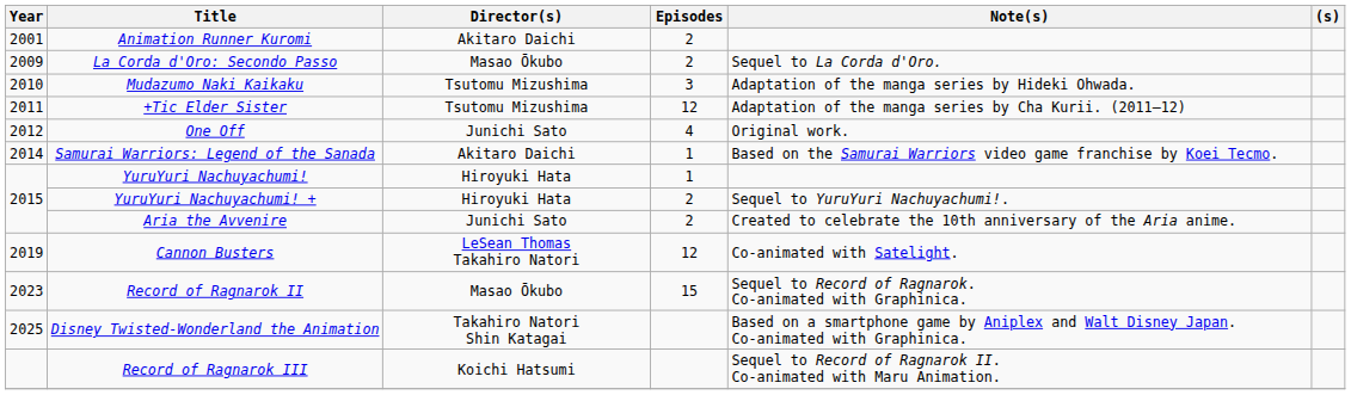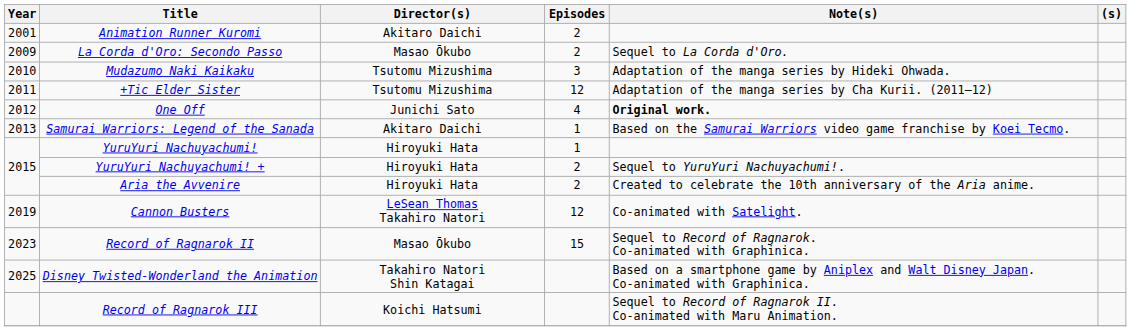 <table class="wikitable sortable" style="text-align:center; margin=auto; ">
 <tr>
 <th scope="col">Year</th>
 <th scope="col" width=25%>Title</th>
 <th scope="col" width=20%>Director(s)</th>
 <th scope="col" class="unsortable">Episodes</th>
 <th scope="col" class="unsortable">Note(s)</th>
 <th scope="col" class="unsortable">(s)</th>
 </tr>
 <tr>
 <td>2001</td>
 <td><em><a href='#'>Animation Runner Kuromi</a></em></td>
 <td>Akitaro Daichi</td>
 <td>2</td>
 <td style="text-align:left;"></td>
 <td></td>
 </tr>
 <tr>
 <td>2009</td>
 <td><em><a href='#'>La Corda d'Oro: Secondo Passo</a></em></td>
 <td>Masao Ōkubo</td>
 <td>2</td>
 <td style="text-align:left;">Sequel to <em>La Corda d'Oro.</em></td>
 <td></td>
 </tr>
 <tr>
 <td>2010</td>
 <td><em><a href='#'>Mudazumo Naki Kaikaku</a></em></td>
 <td>Tsutomu Mizushima</td>
 <td>3</td>
 <td style="text-align:left;">Adaptation of the manga series by Hideki Ohwada.</td>
 <td></td>
 </tr>
 <tr>
 <td>2011</td>
 <td><em><a href='#'>+Tic Elder Sister</a></em></td>
 <td>Tsutomu Mizushima</td>
 <td>12</td>
 <td style="text-align:left;">Adaptation of the manga series by Cha Kurii. (2011–12)</td>
 <td></td>
 </tr>
 <tr>
 <td>2012</td>
 <td><em><a href='#'>One Off</a></em></td>
 <td>Junichi Sato</td>
 <td>4</td>
-<td style="text-align:left;">Original work.</td>
+<td style="text-align:left;"><strong>Original work.</strong></td>
 <td></td>
 </tr>
 <tr>
-<td>2014</td>
+<td>2013</td>
 <td><em><a href='#'>Samurai Warriors: Legend of the Sanada</a></em></td>
 <td>Akitaro Daichi</td>
 <td>1</td>
 <td style="text-align:left;">Based on the <em><a href='#'>Samurai Warriors</a></em> video game franchise by <a href='#'>Koei Tecmo</a>.</td>
 <td></td>
 </tr>
 <tr>
 <td rowspan="3">2015</td>
 <td><em><a href='#'>YuruYuri Nachuyachumi!</a></em></td>
 <td>Hiroyuki Hata</td>
 <td>1</td>
 <td style="text-align:left;"></td>
 <td></td>
 </tr>
 <tr>
 <td><em><a href='#'>YuruYuri Nachuyachumi! +</a></em></td>
 <td>Hiroyuki Hata</td>
 <td>2</td>
 <td style="text-align:left;">Sequel to <em>YuruYuri Nachuyachumi!</em>.</td>
 <td></td>
 </tr>
 <tr>
 <td><em><a href='#'>Aria the Avvenire</a></em></td>
-<td>Junichi Sato</td>
+<td>Hiroyuki Hata</td>
 <td>2</td>
 <td style="text-align:left;">Created to celebrate the 10th anniversary of the <em>Aria</em> anime.</td>
 <td></td>
 </tr>
 <tr>
 <td>2019</td>
 <td><em><a href='#'>Cannon Busters</a></em></td>
 <td><a href='#'>LeSean Thomas</a><br>Takahiro Natori</td>
 <td>12</td>
 <td style="text-align:left;">Co-animated with <a href='#'>Satelight</a>.</td>
 <td></td>
 </tr>
 <tr>
 <td>2023</td>
 <td><em><a href='#'>Record of Ragnarok II</a></em></td>
 <td>Masao Ōkubo</td>
 <td>15</td>
 <td style="text-align:left;">Sequel to <em>Record of Ragnarok</em>.<br>Co-animated with Graphinica.</td>
 <td></td>
 </tr>
 <tr>
 <td>2025</td>
 <td><em><a href='#'>Disney Twisted-Wonderland the Animation</a></em></td>
 <td>Takahiro Natori<br>Shin Katagai</td>
 <td></td>
 <td style="text-align:left;">Based on a smartphone game by <a href='#'>Aniplex</a> and <a href='#'>Walt Disney Japan</a>.<br>Co-animated with Graphinica.</td>
 <td></td>
 </tr>
 <tr>
 <td></td>
 <td><em><a href='#'>Record of Ragnarok III</a></em></td>
 <td>Koichi Hatsumi</td>
 <td></td>
 <td style="text-align:left;">Sequel to <em>Record of Ragnarok II</em>.<br>Co-animated with Maru Animation.</td>
 <td></td>
 </tr>
 <tr>
 </tr>
 </table>
